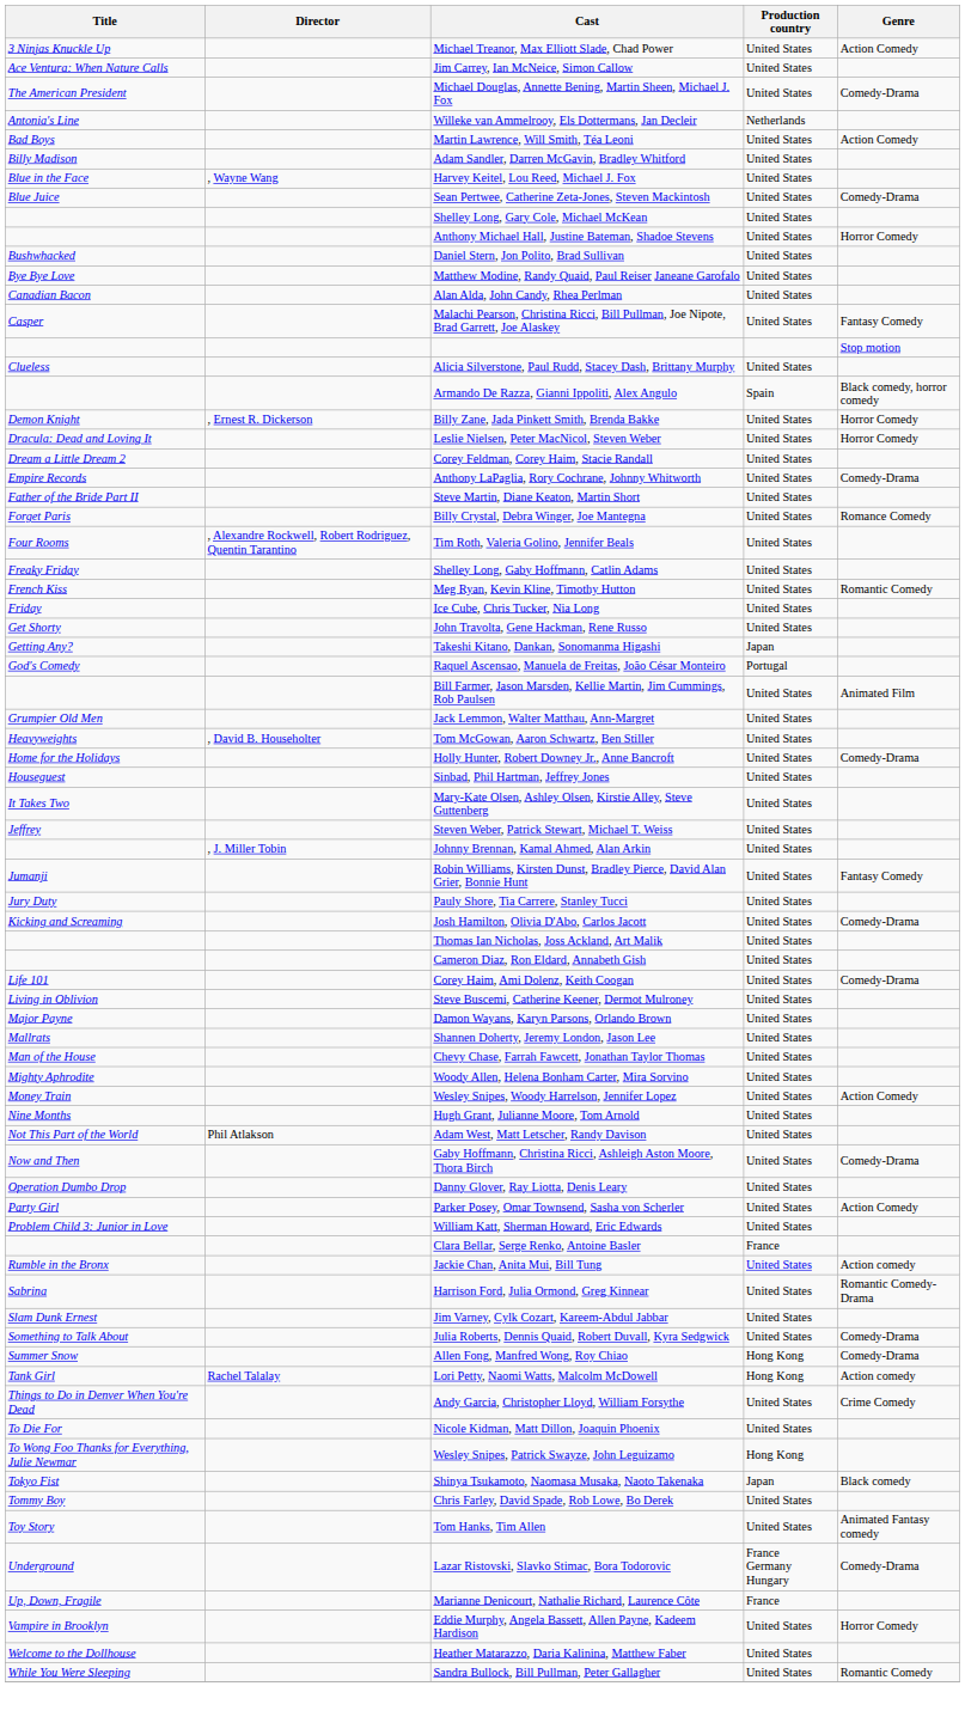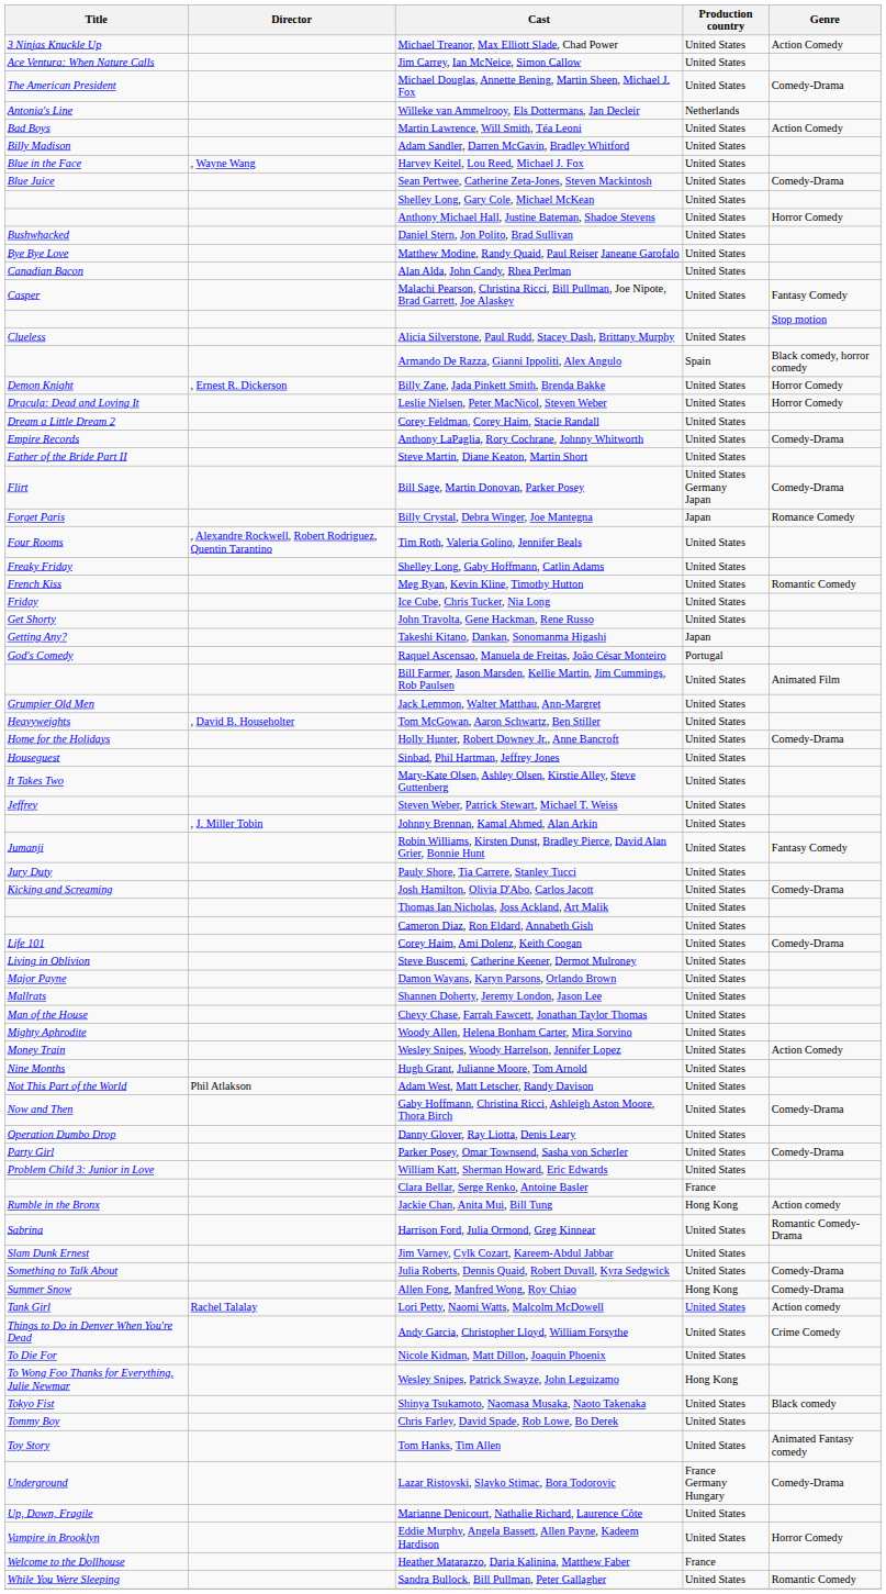 <table class="wikitable sortable">
 <tr>
 <th scope="col">Title</th>
 <th scope="col">Director</th>
 <th scope="col" class="unsortable">Cast</th>
 <th scope="col">Production country</th>
 <th scope="col">Genre</th>
 </tr>
 <tr>
 <td><em><a href='#'>3 Ninjas Knuckle Up</a></em></td>
 <td></td>
 <td><a href='#'>Michael Treanor</a>, <a href='#'>Max Elliott Slade</a>, Chad Power</td>
 <td>United States</td>
 <td>Action Comedy</td>
 </tr>
 <tr>
 <td><em><a href='#'>Ace Ventura: When Nature Calls</a></em></td>
 <td></td>
 <td><a href='#'>Jim Carrey</a>, <a href='#'>Ian McNeice</a>, <a href='#'>Simon Callow</a></td>
 <td>United States</td>
 <td></td>
 </tr>
 <tr>
 <td><em><a href='#'>The American President</a></em></td>
 <td></td>
 <td><a href='#'>Michael Douglas</a>, <a href='#'>Annette Bening</a>, <a href='#'>Martin Sheen</a>, <a href='#'>Michael J. Fox</a></td>
 <td>United States</td>
 <td>Comedy-Drama</td>
 </tr>
 <tr>
 <td><em><a href='#'>Antonia's Line</a></em></td>
 <td></td>
 <td><a href='#'>Willeke van Ammelrooy</a>, <a href='#'>Els Dottermans</a>, <a href='#'>Jan Decleir</a></td>
 <td>Netherlands</td>
 <td></td>
 </tr>
 <tr>
 <td><em><a href='#'>Bad Boys</a></em></td>
 <td></td>
 <td><a href='#'>Martin Lawrence</a>, <a href='#'>Will Smith</a>, <a href='#'>Téa Leoni</a></td>
 <td>United States</td>
 <td>Action Comedy</td>
 </tr>
 <tr>
 <td><em><a href='#'>Billy Madison</a></em></td>
 <td></td>
 <td><a href='#'>Adam Sandler</a>, <a href='#'>Darren McGavin</a>, <a href='#'>Bradley Whitford</a></td>
 <td>United States</td>
 <td></td>
 </tr>
 <tr>
 <td><em><a href='#'>Blue in the Face</a></em></td>
 <td>, <a href='#'>Wayne Wang</a></td>
 <td><a href='#'>Harvey Keitel</a>, <a href='#'>Lou Reed</a>, <a href='#'>Michael J. Fox</a></td>
 <td>United States</td>
 <td></td>
 </tr>
 <tr>
 <td><em><a href='#'>Blue Juice</a></em></td>
 <td></td>
 <td><a href='#'>Sean Pertwee</a>, <a href='#'>Catherine Zeta-Jones</a>, <a href='#'>Steven Mackintosh</a></td>
 <td>United States</td>
 <td>Comedy-Drama</td>
 </tr>
 <tr>
 <td></td>
 <td></td>
 <td><a href='#'>Shelley Long</a>, <a href='#'>Gary Cole</a>, <a href='#'>Michael McKean</a></td>
 <td>United States</td>
 <td></td>
 </tr>
 <tr>
 <td></td>
 <td></td>
 <td><a href='#'>Anthony Michael Hall</a>, <a href='#'>Justine Bateman</a>, <a href='#'>Shadoe Stevens</a></td>
 <td>United States</td>
 <td>Horror Comedy</td>
 </tr>
 <tr>
 <td><em><a href='#'>Bushwhacked</a></em></td>
 <td></td>
 <td><a href='#'>Daniel Stern</a>, <a href='#'>Jon Polito</a>, <a href='#'>Brad Sullivan</a></td>
 <td>United States</td>
 <td></td>
 </tr>
 <tr>
 <td><em><a href='#'>Bye Bye Love</a></em></td>
 <td></td>
 <td><a href='#'>Matthew Modine</a>, <a href='#'>Randy Quaid</a>, <a href='#'>Paul Reiser</a> <a href='#'>Janeane Garofalo</a></td>
 <td>United States</td>
 <td></td>
 </tr>
 <tr>
 <td><em><a href='#'>Canadian Bacon</a></em></td>
 <td></td>
 <td><a href='#'>Alan Alda</a>, <a href='#'>John Candy</a>, <a href='#'>Rhea Perlman</a></td>
 <td>United States</td>
 <td></td>
 </tr>
 <tr>
 <td><em><a href='#'>Casper</a></em></td>
 <td></td>
 <td><a href='#'>Malachi Pearson</a>, <a href='#'>Christina Ricci</a>, <a href='#'>Bill Pullman</a>, Joe Nipote, <a href='#'>Brad Garrett</a>, <a href='#'>Joe Alaskey</a></td>
 <td>United States</td>
 <td>Fantasy Comedy</td>
 </tr>
 <tr>
 <td></td>
 <td></td>
 <td></td>
 <td></td>
 <td><a href='#'>Stop motion</a></td>
 </tr>
 <tr>
 <td><em><a href='#'>Clueless</a></em></td>
 <td></td>
 <td><a href='#'>Alicia Silverstone</a>, <a href='#'>Paul Rudd</a>, <a href='#'>Stacey Dash</a>, <a href='#'>Brittany Murphy</a></td>
 <td>United States</td>
 <td></td>
 </tr>
 <tr>
 <td></td>
 <td></td>
 <td><a href='#'>Armando De Razza</a>, <a href='#'>Gianni Ippoliti</a>, <a href='#'>Alex Angulo</a></td>
 <td>Spain</td>
 <td>Black comedy, horror comedy</td>
 </tr>
 <tr>
 <td><em><a href='#'>Demon Knight</a></em></td>
 <td>, <a href='#'>Ernest R. Dickerson</a></td>
 <td><a href='#'>Billy Zane</a>, <a href='#'>Jada Pinkett Smith</a>, <a href='#'>Brenda Bakke</a></td>
 <td>United States</td>
 <td>Horror Comedy</td>
 </tr>
 <tr>
 <td><em><a href='#'>Dracula: Dead and Loving It</a></em></td>
 <td></td>
 <td><a href='#'>Leslie Nielsen</a>, <a href='#'>Peter MacNicol</a>, <a href='#'>Steven Weber</a></td>
 <td>United States</td>
 <td>Horror Comedy</td>
 </tr>
 <tr>
 <td><em><a href='#'>Dream a Little Dream 2</a></em></td>
 <td></td>
 <td><a href='#'>Corey Feldman</a>, <a href='#'>Corey Haim</a>, <a href='#'>Stacie Randall</a></td>
 <td>United States</td>
 <td></td>
 </tr>
 <tr>
 <td><em><a href='#'>Empire Records</a></em></td>
 <td></td>
 <td><a href='#'>Anthony LaPaglia</a>, <a href='#'>Rory Cochrane</a>, <a href='#'>Johnny Whitworth</a></td>
 <td>United States</td>
 <td>Comedy-Drama</td>
 </tr>
 <tr>
 <td><em><a href='#'>Father of the Bride Part II</a></em></td>
 <td></td>
 <td><a href='#'>Steve Martin</a>, <a href='#'>Diane Keaton</a>, <a href='#'>Martin Short</a></td>
 <td>United States</td>
 <td></td>
 </tr>
 <tr>
+<td><em><a href='#'>Flirt</a></em></td>
+<td></td>
+<td><a href='#'>Bill Sage</a>, <a href='#'>Martin Donovan</a>, <a href='#'>Parker Posey</a></td>
+<td>United States<br>Germany<br>Japan</td>
+<td>Comedy-Drama</td>
+</tr>
+<tr>
 <td><em><a href='#'>Forget Paris</a></em></td>
 <td></td>
 <td><a href='#'>Billy Crystal</a>, <a href='#'>Debra Winger</a>, <a href='#'>Joe Mantegna</a></td>
-<td>United States</td>
+<td>Japan</td>
 <td>Romance Comedy</td>
 </tr>
 <tr>
 <td><em><a href='#'>Four Rooms</a></em></td>
 <td>, <a href='#'>Alexandre Rockwell</a>, <a href='#'>Robert Rodriguez</a>, <a href='#'>Quentin Tarantino</a></td>
 <td><a href='#'>Tim Roth</a>, <a href='#'>Valeria Golino</a>, <a href='#'>Jennifer Beals</a></td>
 <td>United States</td>
 <td></td>
 </tr>
 <tr>
 <td><em><a href='#'>Freaky Friday</a></em></td>
 <td></td>
 <td><a href='#'>Shelley Long</a>, <a href='#'>Gaby Hoffmann</a>, <a href='#'>Catlin Adams</a></td>
 <td>United States</td>
 <td></td>
 </tr>
 <tr>
 <td><em><a href='#'>French Kiss</a></em></td>
 <td></td>
 <td><a href='#'>Meg Ryan</a>, <a href='#'>Kevin Kline</a>, <a href='#'>Timothy Hutton</a></td>
 <td>United States</td>
 <td>Romantic Comedy</td>
 </tr>
 <tr>
 <td><em><a href='#'>Friday</a></em></td>
 <td></td>
 <td><a href='#'>Ice Cube</a>, <a href='#'>Chris Tucker</a>, <a href='#'>Nia Long</a></td>
 <td>United States</td>
 <td></td>
 </tr>
 <tr>
 <td><em><a href='#'>Get Shorty</a></em></td>
 <td></td>
 <td><a href='#'>John Travolta</a>, <a href='#'>Gene Hackman</a>, <a href='#'>Rene Russo</a></td>
 <td>United States</td>
 <td></td>
 </tr>
 <tr>
 <td><em><a href='#'>Getting Any?</a></em></td>
 <td></td>
 <td><a href='#'>Takeshi Kitano</a>, <a href='#'>Dankan</a>, <a href='#'>Sonomanma Higashi</a></td>
 <td>Japan</td>
 <td></td>
 </tr>
 <tr>
 <td><em><a href='#'>God's Comedy</a></em></td>
 <td></td>
 <td><a href='#'>Raquel Ascensao</a>, <a href='#'>Manuela de Freitas</a>, <a href='#'>João César Monteiro</a></td>
 <td>Portugal</td>
 <td></td>
 </tr>
 <tr>
 <td></td>
 <td></td>
 <td><a href='#'>Bill Farmer</a>, <a href='#'>Jason Marsden</a>, <a href='#'>Kellie Martin</a>, <a href='#'>Jim Cummings</a>, <a href='#'>Rob Paulsen</a></td>
 <td>United States</td>
 <td>Animated Film</td>
 </tr>
 <tr>
 <td><em><a href='#'>Grumpier Old Men</a></em></td>
 <td></td>
 <td><a href='#'>Jack Lemmon</a>, <a href='#'>Walter Matthau</a>, <a href='#'>Ann-Margret</a></td>
 <td>United States</td>
 <td></td>
 </tr>
 <tr>
 <td><em><a href='#'>Heavyweights</a></em></td>
 <td>, <a href='#'>David B. Householter</a></td>
 <td><a href='#'>Tom McGowan</a>, <a href='#'>Aaron Schwartz</a>, <a href='#'>Ben Stiller</a></td>
 <td>United States</td>
 <td></td>
 </tr>
 <tr>
 <td><em><a href='#'>Home for the Holidays</a></em></td>
 <td></td>
 <td><a href='#'>Holly Hunter</a>, <a href='#'>Robert Downey Jr.</a>, <a href='#'>Anne Bancroft</a></td>
 <td>United States</td>
 <td>Comedy-Drama</td>
 </tr>
 <tr>
 <td><em><a href='#'>Houseguest</a></em></td>
 <td></td>
 <td><a href='#'>Sinbad</a>, <a href='#'>Phil Hartman</a>, <a href='#'>Jeffrey Jones</a></td>
 <td>United States</td>
 <td></td>
 </tr>
 <tr>
 <td><em><a href='#'>It Takes Two</a></em></td>
 <td></td>
 <td><a href='#'>Mary-Kate Olsen</a>, <a href='#'>Ashley Olsen</a>, <a href='#'>Kirstie Alley</a>, <a href='#'>Steve Guttenberg</a></td>
 <td>United States</td>
 <td></td>
 </tr>
 <tr>
 <td><em><a href='#'>Jeffrey</a></em></td>
 <td></td>
 <td><a href='#'>Steven Weber</a>, <a href='#'>Patrick Stewart</a>, <a href='#'>Michael T. Weiss</a></td>
 <td>United States</td>
 <td></td>
 </tr>
 <tr>
 <td></td>
 <td>, <a href='#'>J. Miller Tobin</a></td>
 <td><a href='#'>Johnny Brennan</a>, <a href='#'>Kamal Ahmed</a>, <a href='#'>Alan Arkin</a></td>
 <td>United States</td>
 <td></td>
 </tr>
 <tr>
 <td><em><a href='#'>Jumanji</a></em></td>
 <td></td>
 <td><a href='#'>Robin Williams</a>, <a href='#'>Kirsten Dunst</a>, <a href='#'>Bradley Pierce</a>, <a href='#'>David Alan Grier</a>, <a href='#'>Bonnie Hunt</a></td>
 <td>United States</td>
 <td>Fantasy Comedy</td>
 </tr>
 <tr>
 <td><em><a href='#'>Jury Duty</a></em></td>
 <td></td>
 <td><a href='#'>Pauly Shore</a>, <a href='#'>Tia Carrere</a>, <a href='#'>Stanley Tucci</a></td>
 <td>United States</td>
 <td></td>
 </tr>
 <tr>
 <td><em><a href='#'>Kicking and Screaming</a></em></td>
 <td></td>
 <td><a href='#'>Josh Hamilton</a>, <a href='#'>Olivia D'Abo</a>, <a href='#'>Carlos Jacott</a></td>
 <td>United States</td>
 <td>Comedy-Drama</td>
 </tr>
 <tr>
 <td></td>
 <td></td>
 <td><a href='#'>Thomas Ian Nicholas</a>, <a href='#'>Joss Ackland</a>, <a href='#'>Art Malik</a></td>
 <td>United States</td>
 <td></td>
 </tr>
 <tr>
 <td></td>
 <td></td>
 <td><a href='#'>Cameron Diaz</a>, <a href='#'>Ron Eldard</a>, <a href='#'>Annabeth Gish</a></td>
 <td>United States</td>
 <td></td>
 </tr>
 <tr>
 <td><em><a href='#'>Life 101</a></em></td>
 <td></td>
 <td><a href='#'>Corey Haim</a>, <a href='#'>Ami Dolenz</a>, <a href='#'>Keith Coogan</a></td>
 <td>United States</td>
 <td>Comedy-Drama</td>
 </tr>
 <tr>
 <td><em><a href='#'>Living in Oblivion</a></em></td>
 <td></td>
 <td><a href='#'>Steve Buscemi</a>, <a href='#'>Catherine Keener</a>, <a href='#'>Dermot Mulroney</a></td>
 <td>United States</td>
 <td></td>
 </tr>
 <tr>
 <td><em><a href='#'>Major Payne</a></em></td>
 <td></td>
 <td><a href='#'>Damon Wayans</a>, <a href='#'>Karyn Parsons</a>, <a href='#'>Orlando Brown</a></td>
 <td>United States</td>
 <td></td>
 </tr>
 <tr>
 <td><em><a href='#'>Mallrats</a></em></td>
 <td></td>
 <td><a href='#'>Shannen Doherty</a>, <a href='#'>Jeremy London</a>, <a href='#'>Jason Lee</a></td>
 <td>United States</td>
 <td></td>
 </tr>
 <tr>
 <td><em><a href='#'>Man of the House</a></em></td>
 <td></td>
 <td><a href='#'>Chevy Chase</a>, <a href='#'>Farrah Fawcett</a>, <a href='#'>Jonathan Taylor Thomas</a></td>
 <td>United States</td>
 <td></td>
 </tr>
 <tr>
 <td><em><a href='#'>Mighty Aphrodite</a></em></td>
 <td></td>
 <td><a href='#'>Woody Allen</a>, <a href='#'>Helena Bonham Carter</a>, <a href='#'>Mira Sorvino</a></td>
 <td>United States</td>
 <td></td>
 </tr>
 <tr>
 <td><em><a href='#'>Money Train</a></em></td>
 <td></td>
 <td><a href='#'>Wesley Snipes</a>, <a href='#'>Woody Harrelson</a>, <a href='#'>Jennifer Lopez</a></td>
 <td>United States</td>
 <td>Action Comedy</td>
 </tr>
 <tr>
 <td><em><a href='#'>Nine Months</a></em></td>
 <td></td>
 <td><a href='#'>Hugh Grant</a>, <a href='#'>Julianne Moore</a>, <a href='#'>Tom Arnold</a></td>
 <td>United States</td>
 <td></td>
 </tr>
 <tr>
 <td><em><a href='#'>Not This Part of the World</a></em></td>
 <td>Phil Atlakson</td>
 <td><a href='#'>Adam West</a>, <a href='#'>Matt Letscher</a>, <a href='#'>Randy Davison</a></td>
 <td>United States</td>
 <td></td>
 </tr>
 <tr>
 <td><em><a href='#'>Now and Then</a></em></td>
 <td></td>
 <td><a href='#'>Gaby Hoffmann</a>, <a href='#'>Christina Ricci</a>, <a href='#'>Ashleigh Aston Moore</a>, <a href='#'>Thora Birch</a></td>
 <td>United States</td>
 <td>Comedy-Drama</td>
 </tr>
 <tr>
 <td><em><a href='#'>Operation Dumbo Drop</a></em></td>
 <td></td>
 <td><a href='#'>Danny Glover</a>, <a href='#'>Ray Liotta</a>, <a href='#'>Denis Leary</a></td>
 <td>United States</td>
 <td></td>
 </tr>
 <tr>
 <td><em><a href='#'>Party Girl</a></em></td>
 <td></td>
 <td><a href='#'>Parker Posey</a>, <a href='#'>Omar Townsend</a>, <a href='#'>Sasha von Scherler</a></td>
 <td>United States</td>
-<td>Action Comedy</td>
+<td>Comedy-Drama</td>
 </tr>
 <tr>
 <td><em><a href='#'>Problem Child 3: Junior in Love</a></em></td>
 <td></td>
 <td><a href='#'>William Katt</a>, <a href='#'>Sherman Howard</a>, <a href='#'>Eric Edwards</a></td>
 <td>United States</td>
 <td></td>
 </tr>
 <tr>
 <td><em></em></td>
 <td></td>
 <td><a href='#'>Clara Bellar</a>, <a href='#'>Serge Renko</a>, <a href='#'>Antoine Basler</a></td>
 <td>France</td>
 <td></td>
 </tr>
 <tr>
 <td><em><a href='#'>Rumble in the Bronx</a></em></td>
 <td></td>
 <td><a href='#'>Jackie Chan</a>, <a href='#'>Anita Mui</a>, <a href='#'>Bill Tung</a></td>
-<td><a href='#'>United States</a></td>
+<td>Hong Kong</td>
 <td>Action comedy</td>
 </tr>
 <tr>
 <td><em><a href='#'>Sabrina</a></em></td>
 <td></td>
 <td><a href='#'>Harrison Ford</a>, <a href='#'>Julia Ormond</a>, <a href='#'>Greg Kinnear</a></td>
 <td>United States</td>
 <td>Romantic Comedy-Drama</td>
 </tr>
 <tr>
 <td><em><a href='#'>Slam Dunk Ernest</a></em></td>
 <td></td>
 <td><a href='#'>Jim Varney</a>, <a href='#'>Cylk Cozart</a>, <a href='#'>Kareem-Abdul Jabbar</a></td>
 <td>United States</td>
 <td></td>
 </tr>
 <tr>
 <td><em><a href='#'>Something to Talk About</a></em></td>
 <td></td>
 <td><a href='#'>Julia Roberts</a>, <a href='#'>Dennis Quaid</a>, <a href='#'>Robert Duvall</a>, <a href='#'>Kyra Sedgwick</a></td>
 <td>United States</td>
 <td>Comedy-Drama</td>
 </tr>
 <tr>
 <td><em><a href='#'>Summer Snow</a></em></td>
 <td></td>
 <td><a href='#'>Allen Fong</a>, <a href='#'>Manfred Wong</a>, <a href='#'>Roy Chiao</a></td>
 <td>Hong Kong</td>
 <td>Comedy-Drama</td>
 </tr>
 <tr>
 <td><em><a href='#'>Tank Girl</a></em></td>
 <td><a href='#'>Rachel Talalay</a></td>
 <td><a href='#'>Lori Petty</a>, <a href='#'>Naomi Watts</a>, <a href='#'>Malcolm McDowell</a></td>
-<td>Hong Kong</td>
+<td><a href='#'>United States</a></td>
 <td>Action comedy</td>
 </tr>
 <tr>
 <td><em><a href='#'>Things to Do in Denver When You're Dead</a></em></td>
 <td></td>
 <td><a href='#'>Andy Garcia</a>, <a href='#'>Christopher Lloyd</a>, <a href='#'>William Forsythe</a></td>
 <td>United States</td>
 <td>Crime Comedy</td>
 </tr>
 <tr>
 <td><em><a href='#'>To Die For</a></em></td>
 <td></td>
 <td><a href='#'>Nicole Kidman</a>, <a href='#'>Matt Dillon</a>, <a href='#'>Joaquin Phoenix</a></td>
 <td>United States</td>
 <td></td>
 </tr>
 <tr>
 <td><em><a href='#'>To Wong Foo Thanks for Everything, Julie Newmar</a></em></td>
 <td></td>
 <td><a href='#'>Wesley Snipes</a>, <a href='#'>Patrick Swayze</a>, <a href='#'>John Leguizamo</a></td>
 <td>Hong Kong</td>
 <td></td>
 </tr>
 <tr>
 <td><em><a href='#'>Tokyo Fist</a></em></td>
 <td></td>
 <td><a href='#'>Shinya Tsukamoto</a>, <a href='#'>Naomasa Musaka</a>, <a href='#'>Naoto Takenaka</a></td>
-<td>Japan</td>
+<td>United States</td>
 <td>Black comedy</td>
 </tr>
 <tr>
 <td><em><a href='#'>Tommy Boy</a></em></td>
 <td></td>
 <td><a href='#'>Chris Farley</a>, <a href='#'>David Spade</a>, <a href='#'>Rob Lowe</a>, <a href='#'>Bo Derek</a></td>
 <td>United States</td>
 <td></td>
 </tr>
 <tr>
 <td><em><a href='#'>Toy Story</a></em></td>
 <td></td>
 <td><a href='#'>Tom Hanks</a>, <a href='#'>Tim Allen</a></td>
 <td>United States</td>
 <td>Animated Fantasy comedy</td>
 </tr>
 <tr>
 <td><em><a href='#'>Underground</a></em></td>
 <td></td>
 <td><a href='#'>Lazar Ristovski</a>, <a href='#'>Slavko Stimac</a>, <a href='#'>Bora Todorovic</a></td>
 <td>France<br>Germany<br>Hungary</td>
 <td>Comedy-Drama</td>
 </tr>
 <tr>
 <td><em><a href='#'>Up, Down, Fragile</a></em></td>
 <td></td>
 <td><a href='#'>Marianne Denicourt</a>, <a href='#'>Nathalie Richard</a>, <a href='#'>Laurence Côte</a></td>
-<td>France</td>
+<td>United States</td>
 <td></td>
 </tr>
 <tr>
 <td><em><a href='#'>Vampire in Brooklyn</a></em></td>
 <td></td>
 <td><a href='#'>Eddie Murphy</a>, <a href='#'>Angela Bassett</a>, <a href='#'>Allen Payne</a>, <a href='#'>Kadeem Hardison</a></td>
 <td>United States</td>
 <td>Horror Comedy</td>
 </tr>
 <tr>
 <td><em><a href='#'>Welcome to the Dollhouse</a></em></td>
 <td></td>
 <td><a href='#'>Heather Matarazzo</a>, <a href='#'>Daria Kalinina</a>, <a href='#'>Matthew Faber</a></td>
-<td>United States</td>
+<td>France</td>
 <td></td>
 </tr>
 <tr>
 <td><em><a href='#'>While You Were Sleeping</a></em></td>
 <td></td>
 <td><a href='#'>Sandra Bullock</a>, <a href='#'>Bill Pullman</a>, <a href='#'>Peter Gallagher</a></td>
 <td>United States</td>
 <td>Romantic Comedy</td>
 </tr>
 <tr>
 </tr>
 </table>
